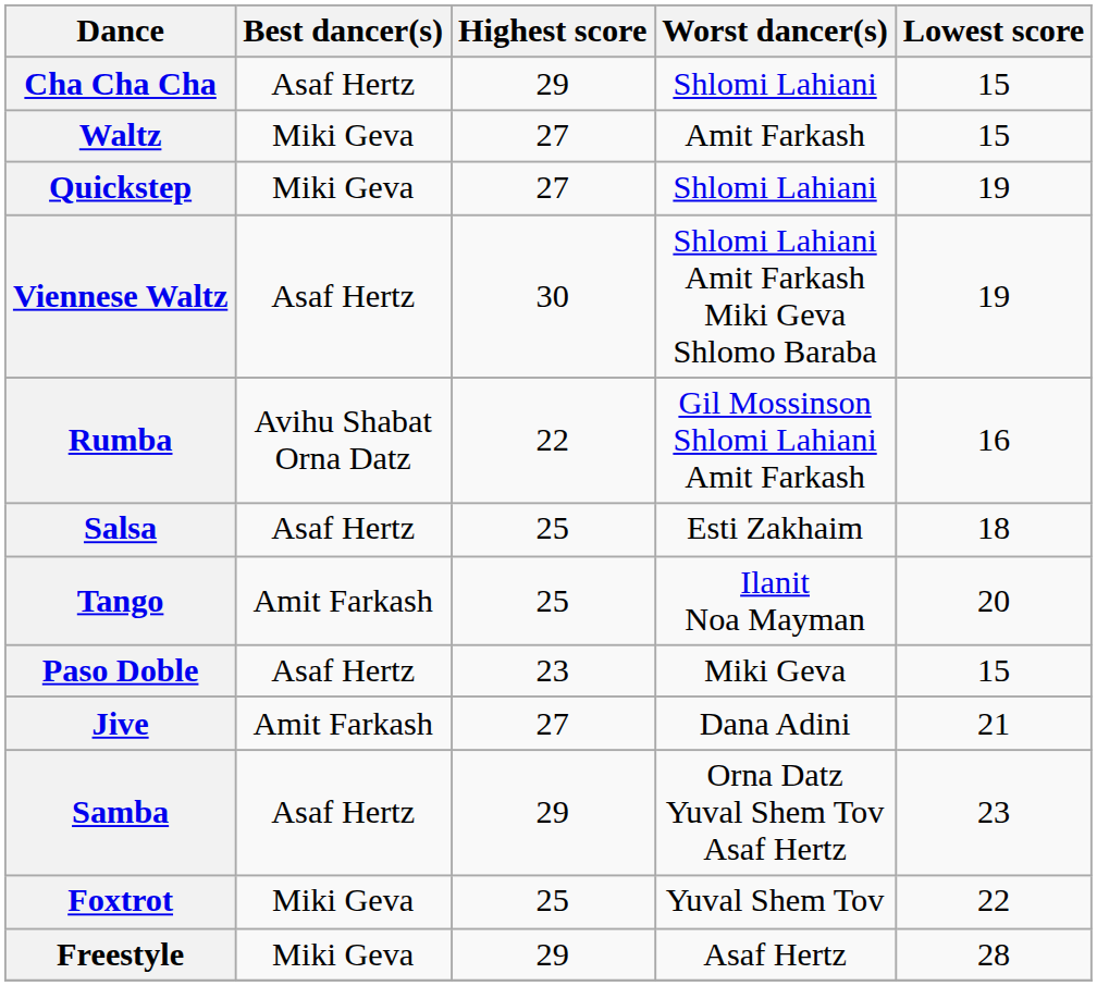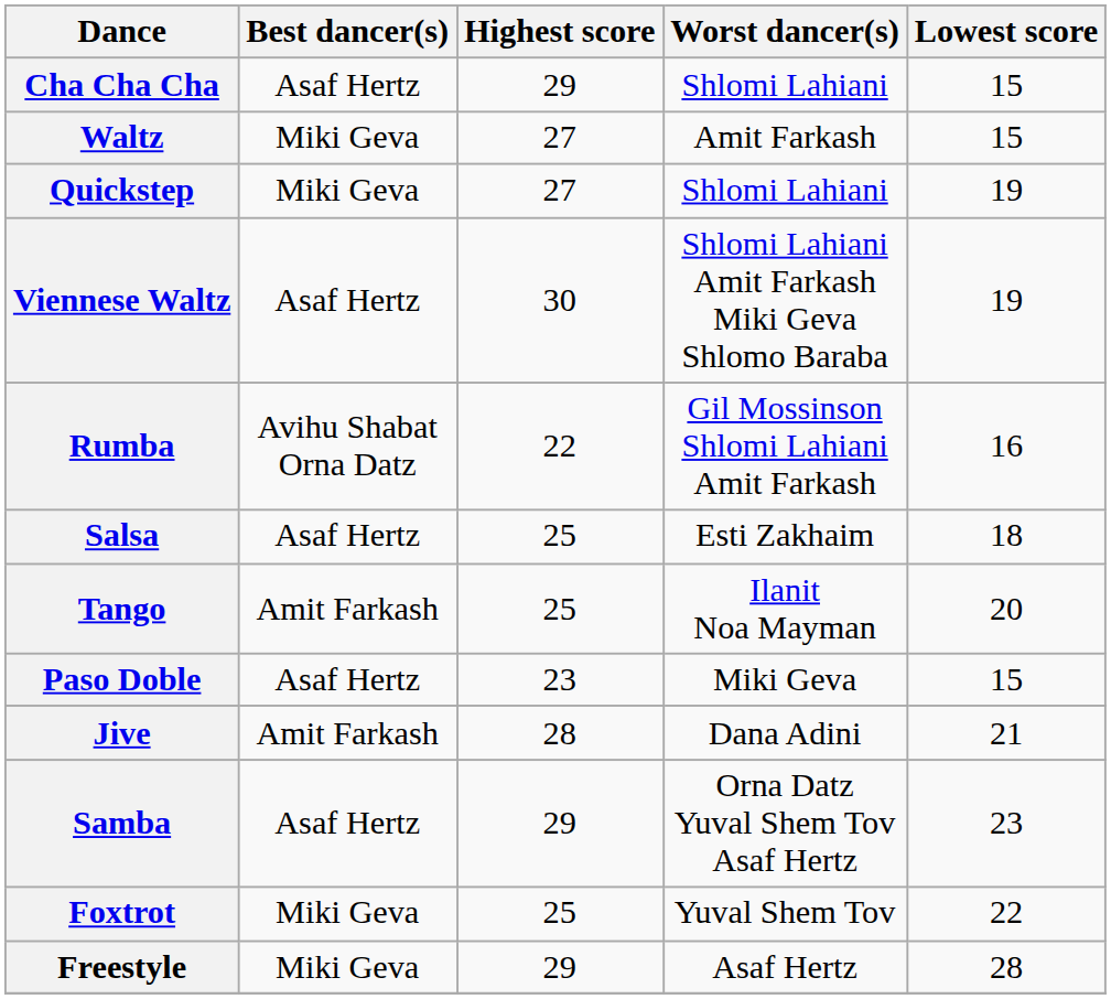 <table class="wikitable sortable" style="text-align:center;">
 <tr>
 <th>Dance</th>
 <th class="sortable">Best dancer(s)</th>
 <th>Highest score</th>
 <th class="sortable">Worst dancer(s)</th>
 <th>Lowest score</th>
 </tr>
 <tr>
 <th><a href='#'>Cha Cha Cha</a></th>
 <td>Asaf Hertz</td>
 <td>29</td>
 <td><a href='#'>Shlomi Lahiani</a></td>
 <td>15</td>
 </tr>
 <tr>
 <th><a href='#'>Waltz</a></th>
 <td>Miki Geva</td>
 <td>27</td>
 <td>Amit Farkash</td>
 <td>15</td>
 </tr>
 <tr>
 <th><a href='#'>Quickstep</a></th>
 <td>Miki Geva</td>
 <td>27</td>
 <td><a href='#'>Shlomi Lahiani</a></td>
 <td>19</td>
 </tr>
 <tr>
 <th><a href='#'>Viennese Waltz</a></th>
 <td>Asaf Hertz</td>
 <td>30</td>
 <td><a href='#'>Shlomi Lahiani</a><br>Amit Farkash<br>Miki Geva<br>Shlomo Baraba</td>
 <td>19</td>
 </tr>
 <tr>
 <th><a href='#'>Rumba</a></th>
 <td>Avihu Shabat <br> Orna Datz</td>
 <td>22</td>
 <td><a href='#'>Gil Mossinson</a><br><a href='#'>Shlomi Lahiani</a><br>Amit Farkash</td>
 <td>16</td>
 </tr>
 <tr>
 <th><a href='#'>Salsa</a></th>
 <td>Asaf Hertz</td>
 <td>25</td>
 <td>Esti Zakhaim</td>
 <td>18</td>
 </tr>
 <tr>
 <th><a href='#'>Tango</a></th>
 <td>Amit Farkash</td>
 <td>25</td>
 <td><a href='#'>Ilanit</a><br>Noa Mayman</td>
 <td>20</td>
 </tr>
 <tr>
 <th><a href='#'>Paso Doble</a></th>
 <td>Asaf Hertz</td>
 <td>23</td>
 <td>Miki Geva</td>
 <td>15</td>
 </tr>
 <tr>
 <th><a href='#'>Jive</a></th>
 <td>Amit Farkash</td>
-<td>27</td>
+<td>28</td>
 <td>Dana Adini</td>
 <td>21</td>
 </tr>
 <tr>
 <th><a href='#'>Samba</a></th>
 <td>Asaf Hertz</td>
 <td>29</td>
 <td>Orna Datz<br>Yuval Shem Tov<br>Asaf Hertz</td>
 <td>23</td>
 </tr>
 <tr>
 <th><a href='#'>Foxtrot</a></th>
 <td>Miki Geva</td>
 <td>25</td>
 <td>Yuval Shem Tov</td>
 <td>22</td>
 </tr>
 <tr>
 <th>Freestyle</th>
 <td>Miki Geva</td>
 <td>29</td>
 <td>Asaf Hertz</td>
 <td>28</td>
 </tr>
 <tr>
 </tr>
 </table>
